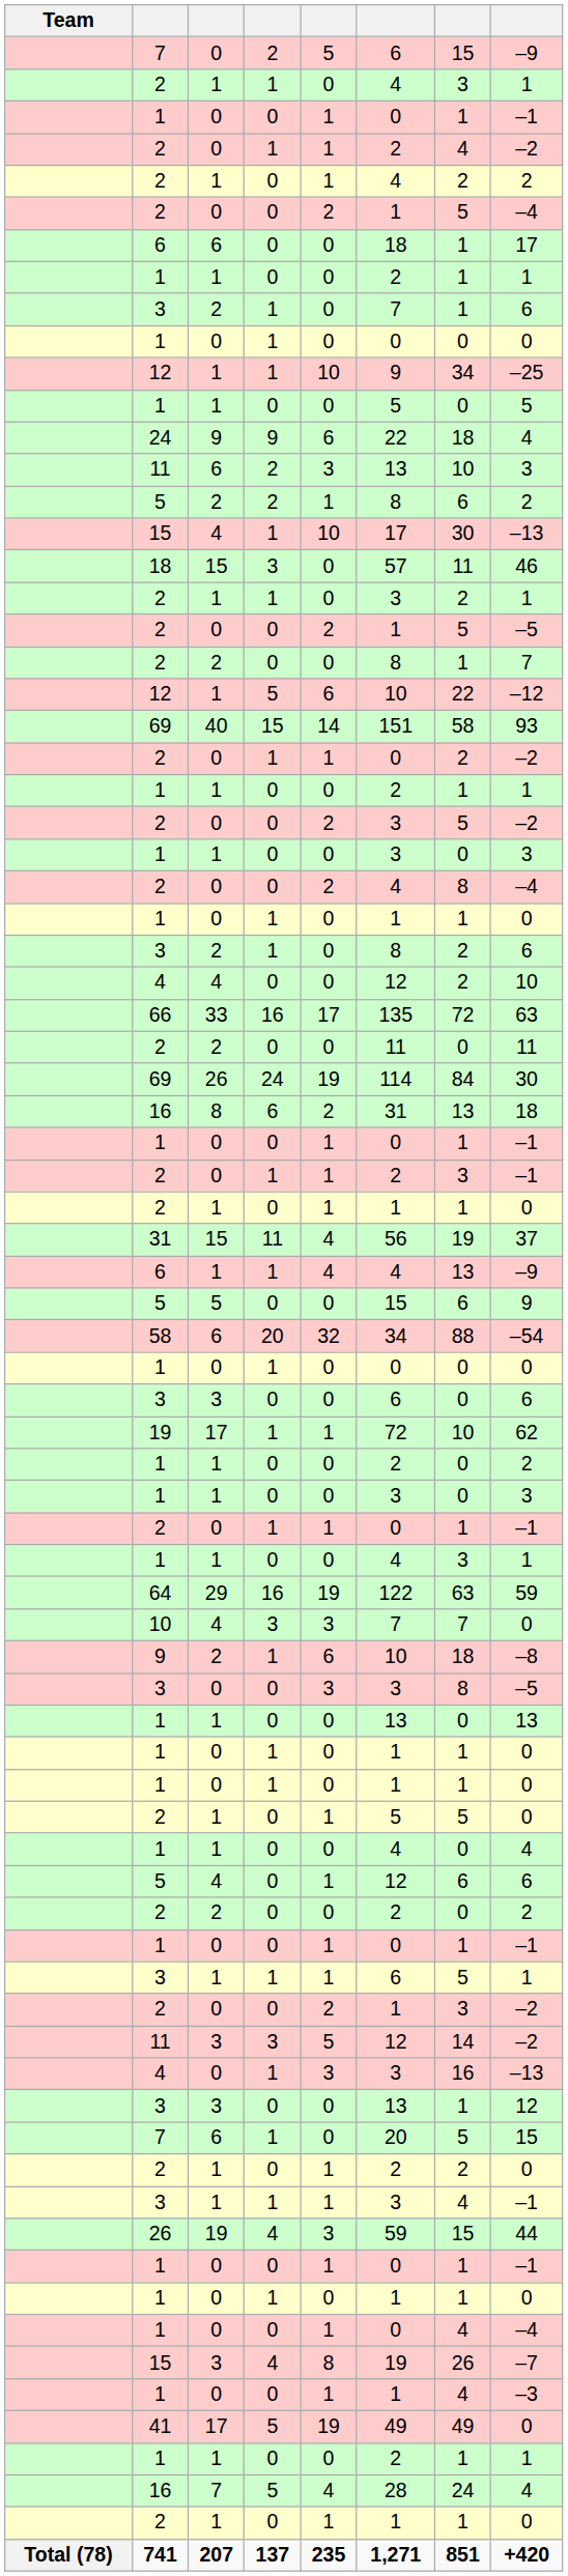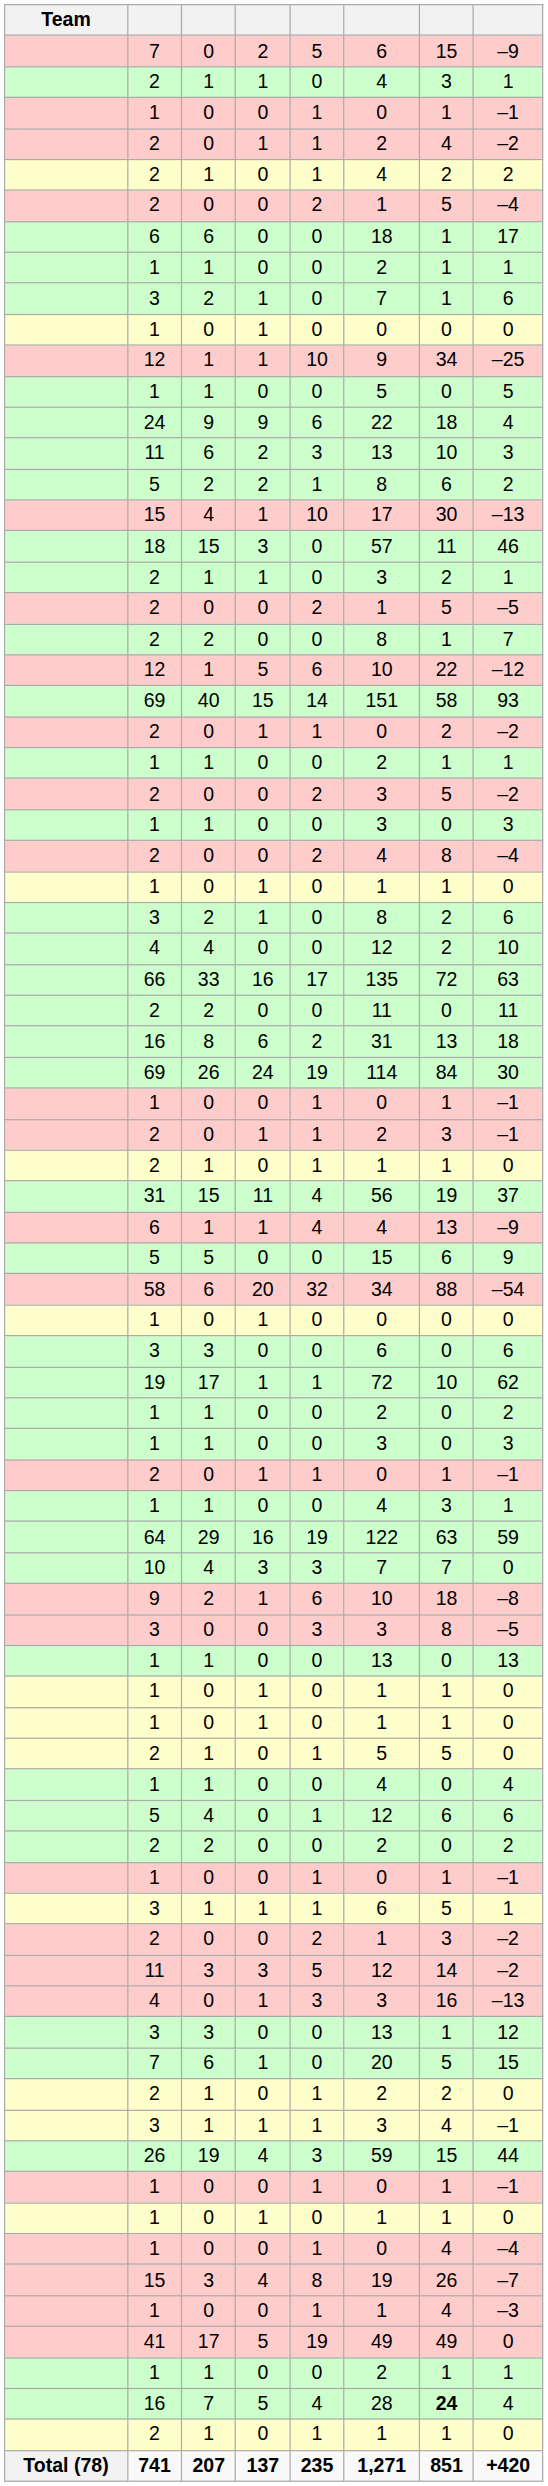 <table class="sortable wikitable" style="text-align:center; width:50%">
 <tr>
 <th>Team</th>
 <th></th>
 <th></th>
 <th></th>
 <th></th>
 <th></th>
 <th></th>
 <th></th>
 </tr>
 <tr bgcolor=#FFCCCC>
 <td align="left"></td>
 <td>7</td>
 <td>0</td>
 <td>2</td>
 <td>5</td>
 <td>6</td>
 <td>15</td>
 <td>–9</td>
 </tr>
 <tr bgcolor=#CCFFCC>
 <td align="left"></td>
 <td>2</td>
 <td>1</td>
 <td>1</td>
 <td>0</td>
 <td>4</td>
 <td>3</td>
 <td>1</td>
 </tr>
 <tr bgcolor=#FFCCCC>
 <td align="left"></td>
 <td>1</td>
 <td>0</td>
 <td>0</td>
 <td>1</td>
 <td>0</td>
 <td>1</td>
 <td>–1</td>
 </tr>
 <tr bgcolor=#FFCCCC>
 <td align="left"></td>
 <td>2</td>
 <td>0</td>
 <td>1</td>
 <td>1</td>
 <td>2</td>
 <td>4</td>
 <td>–2</td>
 </tr>
 <tr bgcolor=#FFFFCC>
 <td align="left"></td>
 <td>2</td>
 <td>1</td>
 <td>0</td>
 <td>1</td>
 <td>4</td>
 <td>2</td>
 <td>2</td>
 </tr>
 <tr bgcolor=#FFCCCC>
 <td align="left"></td>
 <td>2</td>
 <td>0</td>
 <td>0</td>
 <td>2</td>
 <td>1</td>
 <td>5</td>
 <td>–4</td>
 </tr>
 <tr bgcolor=#CCFFCC>
 <td align="left"></td>
 <td>6</td>
 <td>6</td>
 <td>0</td>
 <td>0</td>
 <td>18</td>
 <td>1</td>
 <td>17</td>
 </tr>
 <tr bgcolor=#CCFFCC>
 <td align="left"></td>
 <td>1</td>
 <td>1</td>
 <td>0</td>
 <td>0</td>
 <td>2</td>
 <td>1</td>
 <td>1</td>
 </tr>
 <tr bgcolor=#CCFFCC>
 <td align="left"></td>
 <td>3</td>
 <td>2</td>
 <td>1</td>
 <td>0</td>
 <td>7</td>
 <td>1</td>
 <td>6</td>
 </tr>
 <tr bgcolor=#FFFFCC>
 <td align="left"></td>
 <td>1</td>
 <td>0</td>
 <td>1</td>
 <td>0</td>
 <td>0</td>
 <td>0</td>
 <td>0</td>
 </tr>
 <tr bgcolor=#FFCCCC>
 <td align="left"></td>
 <td>12</td>
 <td>1</td>
 <td>1</td>
 <td>10</td>
 <td>9</td>
 <td>34</td>
 <td>–25</td>
 </tr>
 <tr bgcolor=#CCFFCC>
 <td align="left"></td>
 <td>1</td>
 <td>1</td>
 <td>0</td>
 <td>0</td>
 <td>5</td>
 <td>0</td>
 <td>5</td>
 </tr>
 <tr bgcolor=#CCFFCC>
 <td align="left"></td>
 <td>24</td>
 <td>9</td>
 <td>9</td>
 <td>6</td>
 <td>22</td>
 <td>18</td>
 <td>4</td>
 </tr>
 <tr bgcolor=#CCFFCC>
 <td align="left"></td>
 <td>11</td>
 <td>6</td>
 <td>2</td>
 <td>3</td>
 <td>13</td>
 <td>10</td>
 <td>3</td>
 </tr>
 <tr bgcolor=#CCFFCC>
 <td align="left"></td>
 <td>5</td>
 <td>2</td>
 <td>2</td>
 <td>1</td>
 <td>8</td>
 <td>6</td>
 <td>2</td>
 </tr>
 <tr bgcolor=#FFCCCC>
 <td align="left"></td>
 <td>15</td>
 <td>4</td>
 <td>1</td>
 <td>10</td>
 <td>17</td>
 <td>30</td>
 <td>–13</td>
 </tr>
 <tr bgcolor=#CCFFCC>
 <td align="left"></td>
 <td>18</td>
 <td>15</td>
 <td>3</td>
 <td>0</td>
 <td>57</td>
 <td>11</td>
 <td>46</td>
 </tr>
 <tr bgcolor=#CCFFCC>
 <td align="left"></td>
 <td>2</td>
 <td>1</td>
 <td>1</td>
 <td>0</td>
 <td>3</td>
 <td>2</td>
 <td>1</td>
 </tr>
 <tr bgcolor=#FFCCCC>
 <td align="left"></td>
 <td>2</td>
 <td>0</td>
 <td>0</td>
 <td>2</td>
 <td>1</td>
 <td>5</td>
 <td>–5</td>
 </tr>
 <tr bgcolor=#CCFFCC>
 <td align="left"></td>
 <td>2</td>
 <td>2</td>
 <td>0</td>
 <td>0</td>
 <td>8</td>
 <td>1</td>
 <td>7</td>
 </tr>
 <tr bgcolor=#FFCCCC>
 <td align="left"></td>
 <td>12</td>
 <td>1</td>
 <td>5</td>
 <td>6</td>
 <td>10</td>
 <td>22</td>
 <td>–12</td>
 </tr>
 <tr bgcolor=#CCFFCC>
 <td align="left"></td>
 <td>69</td>
 <td>40</td>
 <td>15</td>
 <td>14</td>
 <td>151</td>
 <td>58</td>
 <td>93</td>
 </tr>
 <tr bgcolor=#FFCCCC>
 <td align="left"></td>
 <td>2</td>
 <td>0</td>
 <td>1</td>
 <td>1</td>
 <td>0</td>
 <td>2</td>
 <td>–2</td>
 </tr>
 <tr bgcolor=#CCFFCC>
 <td align="left"></td>
 <td>1</td>
 <td>1</td>
 <td>0</td>
 <td>0</td>
 <td>2</td>
 <td>1</td>
 <td>1</td>
 </tr>
 <tr bgcolor=#FFCCCC>
 <td align="left"></td>
 <td>2</td>
 <td>0</td>
 <td>0</td>
 <td>2</td>
 <td>3</td>
 <td>5</td>
 <td>–2</td>
 </tr>
 <tr bgcolor=#CCFFCC>
 <td align="left"><em></em></td>
 <td>1</td>
 <td>1</td>
 <td>0</td>
 <td>0</td>
 <td>3</td>
 <td>0</td>
 <td>3</td>
 </tr>
 <tr bgcolor=#FFCCCC>
 <td align="left"></td>
 <td>2</td>
 <td>0</td>
 <td>0</td>
 <td>2</td>
 <td>4</td>
 <td>8</td>
 <td>–4</td>
 </tr>
 <tr bgcolor=#FFFFCC>
 <td align="left"></td>
 <td>1</td>
 <td>0</td>
 <td>1</td>
 <td>0</td>
 <td>1</td>
 <td>1</td>
 <td>0</td>
 </tr>
 <tr bgcolor=#CCFFCC>
 <td align="left"></td>
 <td>3</td>
 <td>2</td>
 <td>1</td>
 <td>0</td>
 <td>8</td>
 <td>2</td>
 <td>6</td>
 </tr>
 <tr bgcolor=#CCFFCC>
 <td align="left"><em></em></td>
 <td>4</td>
 <td>4</td>
 <td>0</td>
 <td>0</td>
 <td>12</td>
 <td>2</td>
 <td>10</td>
 </tr>
 <tr bgcolor=#CCFFCC>
 <td align="left"></td>
 <td>66</td>
 <td>33</td>
 <td>16</td>
 <td>17</td>
 <td>135</td>
 <td>72</td>
 <td>63</td>
 </tr>
 <tr bgcolor=#CCFFCC>
 <td align="left"></td>
 <td>2</td>
 <td>2</td>
 <td>0</td>
 <td>0</td>
 <td>11</td>
 <td>0</td>
 <td>11</td>
 </tr>
 <tr bgcolor=#CCFFCC>
 <td align="left"></td>
+<td>16</td>
+<td>8</td>
+<td>6</td>
+<td>2</td>
+<td>31</td>
+<td>13</td>
+<td>18</td>
+</tr>
+<tr bgcolor=#CCFFCC>
+<td align="left"></td>
 <td>69</td>
 <td>26</td>
 <td>24</td>
 <td>19</td>
 <td>114</td>
 <td>84</td>
 <td>30</td>
-</tr>
-<tr bgcolor=#CCFFCC>
-<td align="left"></td>
-<td>16</td>
-<td>8</td>
-<td>6</td>
-<td>2</td>
-<td>31</td>
-<td>13</td>
-<td>18</td>
 </tr>
 <tr bgcolor=#FFCCCC>
 <td align="left"></td>
 <td>1</td>
 <td>0</td>
 <td>0</td>
 <td>1</td>
 <td>0</td>
 <td>1</td>
 <td>–1</td>
 </tr>
 <tr bgcolor=#FFCCCC>
 <td align="left"></td>
 <td>2</td>
 <td>0</td>
 <td>1</td>
 <td>1</td>
 <td>2</td>
 <td>3</td>
 <td>–1</td>
 </tr>
 <tr bgcolor=#FFFFCC>
 <td align="left"></td>
 <td>2</td>
 <td>1</td>
 <td>0</td>
 <td>1</td>
 <td>1</td>
 <td>1</td>
 <td>0</td>
 </tr>
 <tr bgcolor=#CCFFCC>
 <td align="left"></td>
 <td>31</td>
 <td>15</td>
 <td>11</td>
 <td>4</td>
 <td>56</td>
 <td>19</td>
 <td>37</td>
 </tr>
 <tr bgcolor=#FFCCCC>
 <td align="left"></td>
 <td>6</td>
 <td>1</td>
 <td>1</td>
 <td>4</td>
 <td>4</td>
 <td>13</td>
 <td>–9</td>
 </tr>
 <tr bgcolor=#CCFFCC>
 <td align="left"><em></em></td>
 <td>5</td>
 <td>5</td>
 <td>0</td>
 <td>0</td>
 <td>15</td>
 <td>6</td>
 <td>9</td>
 </tr>
 <tr bgcolor=#FFCCCC>
 <td align="left"></td>
 <td>58</td>
 <td>6</td>
 <td>20</td>
 <td>32</td>
 <td>34</td>
 <td>88</td>
 <td>–54</td>
 </tr>
 <tr bgcolor=#FFFFCC>
 <td align="left"></td>
 <td>1</td>
 <td>0</td>
 <td>1</td>
 <td>0</td>
 <td>0</td>
 <td>0</td>
 <td>0</td>
 </tr>
 <tr bgcolor=#CCFFCC>
 <td align="left"></td>
 <td>3</td>
 <td>3</td>
 <td>0</td>
 <td>0</td>
 <td>6</td>
 <td>0</td>
 <td>6</td>
 </tr>
 <tr bgcolor=#CCFFCC>
 <td align="left"></td>
 <td>19</td>
 <td>17</td>
 <td>1</td>
 <td>1</td>
 <td>72</td>
 <td>10</td>
 <td>62</td>
 </tr>
 <tr bgcolor=#CCFFCC>
 <td align="left"></td>
 <td>1</td>
 <td>1</td>
 <td>0</td>
 <td>0</td>
 <td>2</td>
 <td>0</td>
 <td>2</td>
 </tr>
 <tr bgcolor=#CCFFCC>
 <td align="left"></td>
 <td>1</td>
 <td>1</td>
 <td>0</td>
 <td>0</td>
 <td>3</td>
 <td>0</td>
 <td>3</td>
 </tr>
 <tr bgcolor=#FFCCCC>
 <td align="left"></td>
 <td>2</td>
 <td>0</td>
 <td>1</td>
 <td>1</td>
 <td>0</td>
 <td>1</td>
 <td>–1</td>
 </tr>
 <tr bgcolor=#CCFFCC>
 <td align="left"></td>
 <td>1</td>
 <td>1</td>
 <td>0</td>
 <td>0</td>
 <td>4</td>
 <td>3</td>
 <td>1</td>
 </tr>
 <tr bgcolor=#CCFFCC>
 <td align="left"></td>
 <td>64</td>
 <td>29</td>
 <td>16</td>
 <td>19</td>
 <td>122</td>
 <td>63</td>
 <td>59</td>
 </tr>
 <tr bgcolor=#CCFFCC>
 <td align="left"></td>
 <td>10</td>
 <td>4</td>
 <td>3</td>
 <td>3</td>
 <td>7</td>
 <td>7</td>
 <td>0</td>
 </tr>
 <tr bgcolor=#FFCCCC>
 <td align="left"></td>
 <td>9</td>
 <td>2</td>
 <td>1</td>
 <td>6</td>
 <td>10</td>
 <td>18</td>
 <td>–8</td>
 </tr>
 <tr bgcolor=#FFCCCC>
 <td align="left"></td>
 <td>3</td>
 <td>0</td>
 <td>0</td>
 <td>3</td>
 <td>3</td>
 <td>8</td>
 <td>–5</td>
 </tr>
 <tr bgcolor=#CCFFCC>
 <td align="left"></td>
 <td>1</td>
 <td>1</td>
 <td>0</td>
 <td>0</td>
 <td>13</td>
 <td>0</td>
 <td>13</td>
 </tr>
 <tr bgcolor=#FFFFCC>
 <td align="left"></td>
 <td>1</td>
 <td>0</td>
 <td>1</td>
 <td>0</td>
 <td>1</td>
 <td>1</td>
 <td>0</td>
 </tr>
 <tr bgcolor=#FFFFCC>
 <td align="left"></td>
 <td>1</td>
 <td>0</td>
 <td>1</td>
 <td>0</td>
 <td>1</td>
 <td>1</td>
 <td>0</td>
 </tr>
 <tr bgcolor=#FFFFCC>
 <td align="left"></td>
 <td>2</td>
 <td>1</td>
 <td>0</td>
 <td>1</td>
 <td>5</td>
 <td>5</td>
 <td>0</td>
 </tr>
 <tr bgcolor=#CCFFCC>
 <td align="left"></td>
 <td>1</td>
 <td>1</td>
 <td>0</td>
 <td>0</td>
 <td>4</td>
 <td>0</td>
 <td>4</td>
 </tr>
 <tr bgcolor=#CCFFCC>
 <td align="left"></td>
 <td>5</td>
 <td>4</td>
 <td>0</td>
 <td>1</td>
 <td>12</td>
 <td>6</td>
 <td>6</td>
 </tr>
 <tr bgcolor=#CCFFCC>
 <td align="left"></td>
 <td>2</td>
 <td>2</td>
 <td>0</td>
 <td>0</td>
 <td>2</td>
 <td>0</td>
 <td>2</td>
 </tr>
 <tr bgcolor=#FFCCCC>
 <td align="left"></td>
 <td>1</td>
 <td>0</td>
 <td>0</td>
 <td>1</td>
 <td>0</td>
 <td>1</td>
 <td>–1</td>
 </tr>
 <tr bgcolor=#FFFFCC>
 <td align="left"></td>
 <td>3</td>
 <td>1</td>
 <td>1</td>
 <td>1</td>
 <td>6</td>
 <td>5</td>
 <td>1</td>
 </tr>
 <tr bgcolor=#FFCCCC>
 <td align="left"></td>
 <td>2</td>
 <td>0</td>
 <td>0</td>
 <td>2</td>
 <td>1</td>
 <td>3</td>
 <td>–2</td>
 </tr>
 <tr bgcolor=#FFCCCC>
 <td align="left"></td>
 <td>11</td>
 <td>3</td>
 <td>3</td>
 <td>5</td>
 <td>12</td>
 <td>14</td>
 <td>–2</td>
 </tr>
 <tr bgcolor=#FFCCCC>
 <td align="left"></td>
 <td>4</td>
 <td>0</td>
 <td>1</td>
 <td>3</td>
 <td>3</td>
 <td>16</td>
 <td>–13</td>
 </tr>
 <tr bgcolor=#CCFFCC>
 <td align="left"></td>
 <td>3</td>
 <td>3</td>
 <td>0</td>
 <td>0</td>
 <td>13</td>
 <td>1</td>
 <td>12</td>
 </tr>
 <tr bgcolor=#CCFFCC>
 <td align="left"></td>
 <td>7</td>
 <td>6</td>
 <td>1</td>
 <td>0</td>
 <td>20</td>
 <td>5</td>
 <td>15</td>
 </tr>
 <tr bgcolor=#FFFFCC>
 <td align="left"></td>
 <td>2</td>
 <td>1</td>
 <td>0</td>
 <td>1</td>
 <td>2</td>
 <td>2</td>
 <td>0</td>
 </tr>
 <tr bgcolor=#FFFFCC>
 <td align="left"></td>
 <td>3</td>
 <td>1</td>
 <td>1</td>
 <td>1</td>
 <td>3</td>
 <td>4</td>
 <td>–1</td>
 </tr>
 <tr bgcolor=#CCFFCC>
 <td align="left"></td>
 <td>26</td>
 <td>19</td>
 <td>4</td>
 <td>3</td>
 <td>59</td>
 <td>15</td>
 <td>44</td>
 </tr>
 <tr bgcolor=#FFCCCC>
 <td align="left"></td>
 <td>1</td>
 <td>0</td>
 <td>0</td>
 <td>1</td>
 <td>0</td>
 <td>1</td>
 <td>–1</td>
 </tr>
 <tr bgcolor=#FFFFCC>
 <td align="left"></td>
 <td>1</td>
 <td>0</td>
 <td>1</td>
 <td>0</td>
 <td>1</td>
 <td>1</td>
 <td>0</td>
 </tr>
 <tr bgcolor=#FFCCCC>
 <td align="left"></td>
 <td>1</td>
 <td>0</td>
 <td>0</td>
 <td>1</td>
 <td>0</td>
 <td>4</td>
 <td>–4</td>
 </tr>
 <tr bgcolor=#FFCCCC>
 <td align="left"></td>
 <td>15</td>
 <td>3</td>
 <td>4</td>
 <td>8</td>
 <td>19</td>
 <td>26</td>
 <td>–7</td>
 </tr>
 <tr bgcolor=#FFCCCC>
 <td align="left"></td>
 <td>1</td>
 <td>0</td>
 <td>0</td>
 <td>1</td>
 <td>1</td>
 <td>4</td>
 <td>–3</td>
 </tr>
 <tr bgcolor=#FFCCCC>
 <td align="left"></td>
 <td>41</td>
 <td>17</td>
 <td>5</td>
 <td>19</td>
 <td>49</td>
 <td>49</td>
 <td>0</td>
 </tr>
 <tr bgcolor=#CCFFCC>
 <td align="left"></td>
 <td>1</td>
 <td>1</td>
 <td>0</td>
 <td>0</td>
 <td>2</td>
 <td>1</td>
 <td>1</td>
 </tr>
 <tr bgcolor=#CCFFCC>
 <td align="left"></td>
 <td>16</td>
 <td>7</td>
 <td>5</td>
 <td>4</td>
 <td>28</td>
-<td>24</td>
+<td><strong>24</strong></td>
 <td>4</td>
 </tr>
 <tr bgcolor=#FFFFCC>
 <td align="left"></td>
 <td>2</td>
 <td>1</td>
 <td>0</td>
 <td>1</td>
 <td>1</td>
 <td>1</td>
 <td>0</td>
 </tr>
 <tr>
 <th>Total (78)</th>
 <td><strong>741</strong></td>
 <td><strong>207</strong></td>
 <td><strong>137</strong></td>
 <td><strong>235</strong></td>
 <td><strong>1,271</strong></td>
 <td><strong>851</strong></td>
 <td><strong>+420</strong></td>
 </tr>
 </table>
